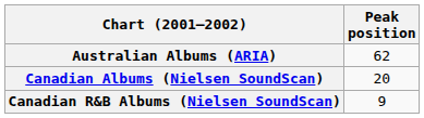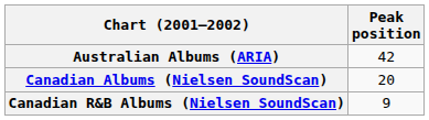 <table class="wikitable sortable plainrowheaders">
 <tr>
 <th>Chart (2001–2002)</th>
 <th>Peak<br>position</th>
 </tr>
 <tr>
 <th scope="row">Australian Albums (<a href='#'>ARIA</a>)</th>
-<td align="center">62</td>
+<td align="center">42</td>
 </tr>
 <tr>
 </tr>
 <tr>
 <th scope="row"><a href='#'>Canadian Albums</a> (<a href='#'>Nielsen SoundScan</a>)</th>
 <td align="center">20</td>
 </tr>
 <tr>
 <th scope="row">Canadian R&B Albums (<a href='#'>Nielsen SoundScan</a>)</th>
 <td style="text-align:center;">9</td>
 </tr>
 <tr>
 </tr>
 <tr>
 </tr>
 <tr>
 </tr>
 <tr>
 </tr>
 <tr>
 </tr>
 <tr>
 </tr>
 <tr>
 </tr>
 <tr>
 </tr>
 </table>
